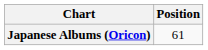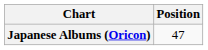 <table class="wikitable plainrowheaders">
 <tr>
 <th scope="col">Chart</th>
 <th scope="col">Position</th>
 </tr>
 <tr>
 <th scope="row">Japanese Albums (<a href='#'>Oricon</a>)</th>
-<td style="text-align:center;">61</td>
+<td style="text-align:center;">47</td>
 </tr>
 </table>
